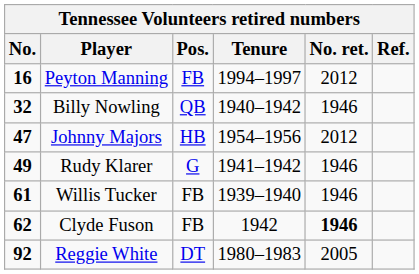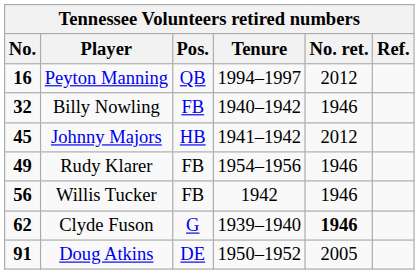 <table class="wikitable" style="text-align:center">
 <tr>
 <th colspan=6 style =><strong>Tennessee Volunteers retired numbers</strong></th>
 </tr>
 <tr>
 <th style = >No.</th>
 <th style = >Player</th>
 <th style = >Pos.</th>
 <th style = >Tenure</th>
 <th style = >No. ret.</th>
 <th style = >Ref.</th>
 </tr>
 <tr>
 <td><strong>16</strong></td>
 <td><a href='#'>Peyton Manning</a></td>
-<td><a href='#'>FB</a></td>
+<td><a href='#'>QB</a></td>
 <td>1994–1997</td>
 <td>2012</td>
 <td></td>
 </tr>
 <tr>
 <td><strong>32</strong></td>
 <td>Billy Nowling</td>
-<td><a href='#'>QB</a></td>
+<td><a href='#'>FB</a></td>
 <td>1940–1942</td>
 <td>1946</td>
 <td></td>
 </tr>
 <tr>
-<td><strong>47</strong></td>
+<td><strong>45</strong></td>
 <td><a href='#'>Johnny Majors</a></td>
 <td><a href='#'>HB</a></td>
-<td>1954–1956</td>
+<td>1941–1942</td>
 <td>2012</td>
 <td></td>
 </tr>
 <tr>
 <td><strong>49</strong></td>
 <td>Rudy Klarer</td>
-<td><a href='#'>G</a></td>
-<td>1941–1942</td>
+<td>FB</td>
+<td>1954–1956</td>
 <td>1946</td>
 <td></td>
 </tr>
 <tr>
-<td><strong>61</strong></td>
+<td><strong>56</strong></td>
 <td>Willis Tucker</td>
 <td>FB</td>
-<td>1939–1940</td>
+<td>1942</td>
 <td>1946</td>
 <td></td>
 </tr>
 <tr>
 <td><strong>62</strong></td>
 <td>Clyde Fuson</td>
-<td>FB</td>
-<td>1942</td>
+<td><a href='#'>G</a></td>
+<td>1939–1940</td>
 <td><strong>1946</strong></td>
 <td></td>
 </tr>
 <tr>
-<td><strong>92</strong></td>
-<td><a href='#'>Reggie White</a></td>
-<td><a href='#'>DT</a></td>
-<td>1980–1983</td>
+<td><strong>91</strong></td>
+<td><a href='#'>Doug Atkins</a></td>
+<td><a href='#'>DE</a></td>
+<td>1950–1952</td>
 <td>2005</td>
 <td></td>
 </tr>
 </table>
